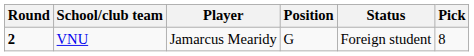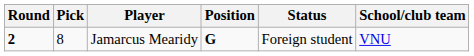 <table class="wikitable">
 <tr>
 <th>Round</th>
-<th>School/club team</th>
+<th>Pick</th>
 <th>Player</th>
 <th>Position</th>
 <th>Status</th>
-<th>Pick</th>
+<th>School/club team</th>
 </tr>
 <tr>
 <td><strong>2</strong></td>
+<td>8</td>
+<td>Jamarcus Mearidy</td>
+<td><strong>G</strong></td>
+<td>Foreign student</td>
 <td><a href='#'>VNU</a></td>
-<td>Jamarcus Mearidy</td>
-<td>G</td>
-<td>Foreign student</td>
-<td>8</td>
 </tr>
 </table>
